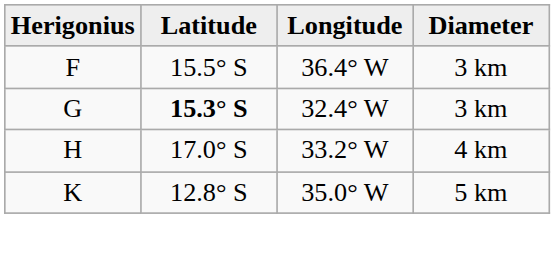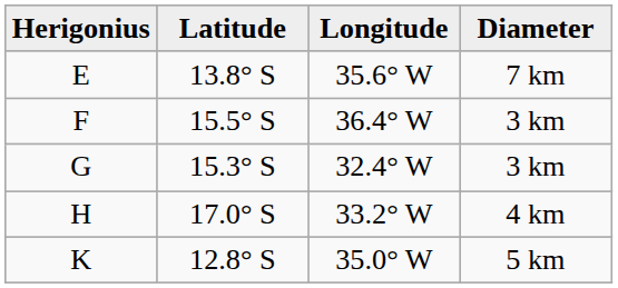 <table class="wikitable">
 <tr>
 <th width="25%" style="background:#eeeeee;">Herigonius</th>
 <th width="25%" style="background:#eeeeee;">Latitude</th>
 <th width="25%" style="background:#eeeeee;">Longitude</th>
 <th width="25%" style="background:#eeeeee;">Diameter</th>
+</tr>
+<tr>
+<td align="center">E</td>
+<td align="center">13.8° S</td>
+<td align="center">35.6° W</td>
+<td align="center">7 km</td>
 </tr>
 <tr>
 <td align="center">F</td>
 <td align="center">15.5° S</td>
 <td align="center">36.4° W</td>
 <td align="center">3 km</td>
 </tr>
 <tr>
 <td align="center">G</td>
-<td align="center"><strong>15.3° S</strong></td>
+<td align="center">15.3° S</td>
 <td align="center">32.4° W</td>
 <td align="center">3 km</td>
 </tr>
 <tr>
 <td align="center">H</td>
 <td align="center">17.0° S</td>
 <td align="center">33.2° W</td>
 <td align="center">4 km</td>
 </tr>
 <tr>
 <td align="center">K</td>
 <td align="center">12.8° S</td>
 <td align="center">35.0° W</td>
 <td align="center">5 km</td>
 </tr>
 </table>
